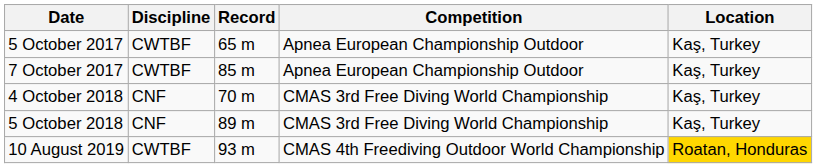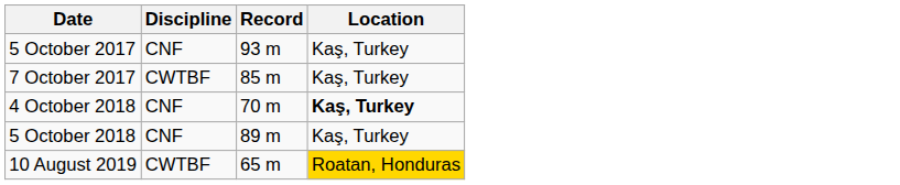 <table class="wikitable sortable">
 <tr>
 <th>Date</th>
 <th>Discipline</th>
 <th>Record</th>
-<th>Competition</th>
 <th>Location</th>
 </tr>
 <tr>
 <td>5 October 2017</td>
-<td>CWTBF</td>
-<td>65 m</td>
-<td>Apnea European Championship Outdoor</td>
+<td>CNF</td>
+<td>93 m</td>
 <td>Kaş, Turkey</td>
 </tr>
 <tr>
 <td>7 October 2017</td>
 <td>CWTBF</td>
 <td>85 m</td>
-<td>Apnea European Championship Outdoor</td>
 <td>Kaş, Turkey</td>
 </tr>
 <tr>
 <td>4 October 2018</td>
 <td>CNF</td>
 <td>70 m</td>
-<td>CMAS 3rd Free Diving World Championship</td>
-<td>Kaş, Turkey</td>
+<td><strong>Kaş, Turkey</strong></td>
 </tr>
 <tr>
 <td>5 October 2018</td>
 <td>CNF</td>
 <td>89 m</td>
-<td>CMAS 3rd Free Diving World Championship</td>
 <td>Kaş, Turkey</td>
 </tr>
 <tr>
 <td>10 August 2019</td>
 <td>CWTBF</td>
-<td>93 m</td>
-<td>CMAS 4th Freediving Outdoor World Championship</td>
+<td>65 m</td>
 <td style="background: gold;">Roatan, Honduras</td>
 </tr>
 </table>
